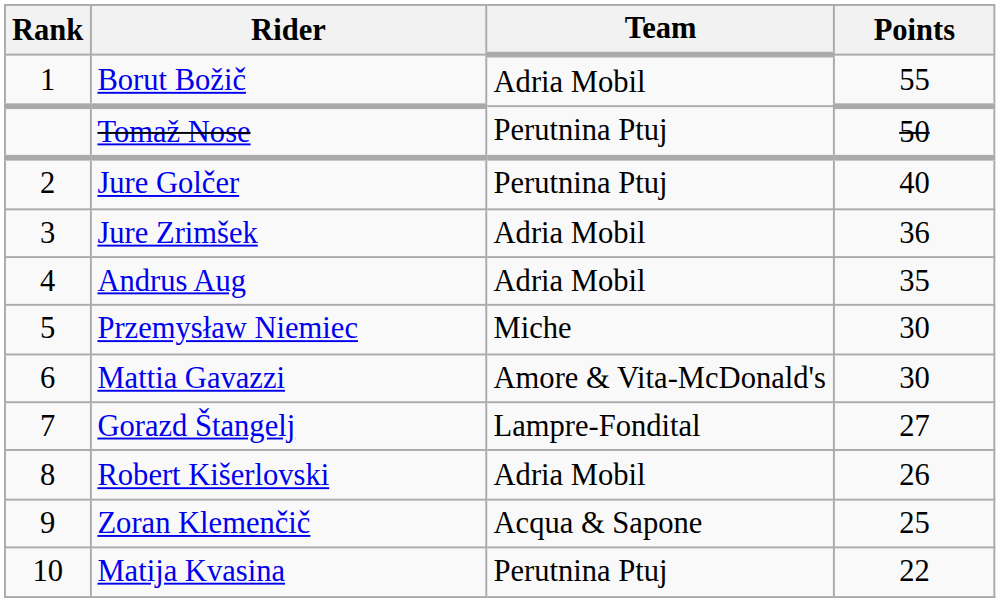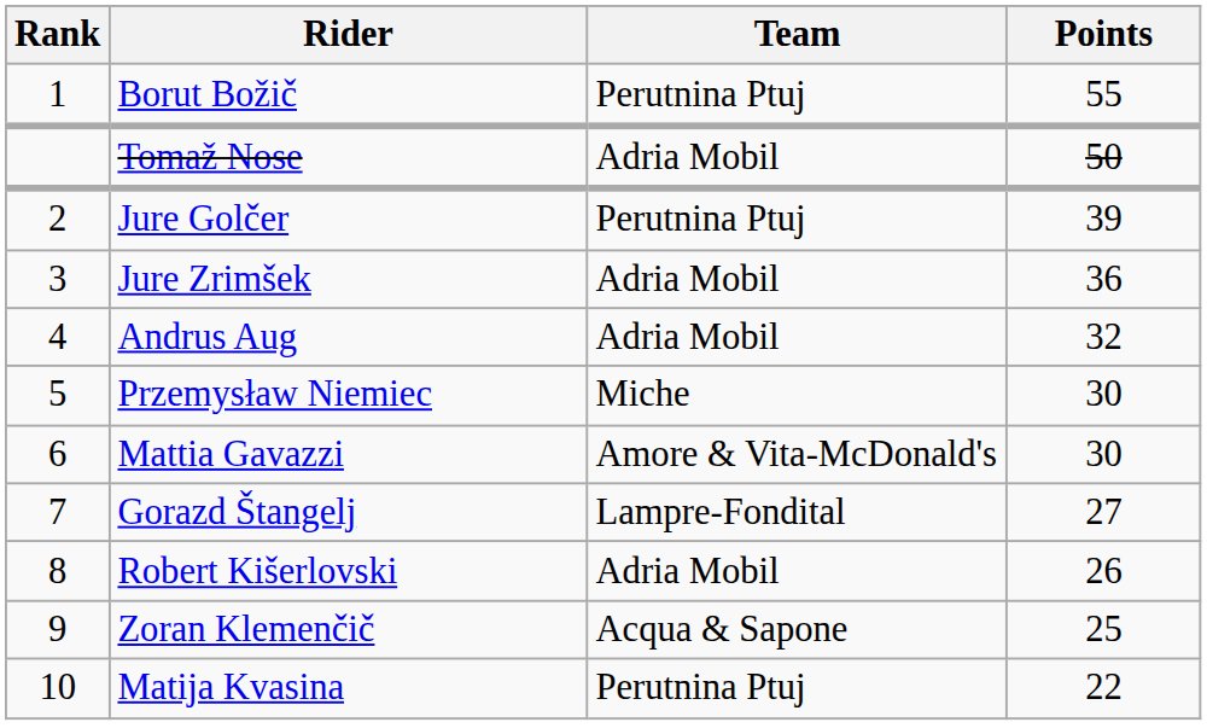 <table class="wikitable">
 <tr>
 <th>Rank</th>
 <th>Rider</th>
 <th>Team</th>
 <th>Points</th>
 </tr>
 <tr>
 <td align=center>1</td>
 <td width=200> <a href='#'>Borut Božič</a> </td>
-<td style="border-top-width:3px">Adria Mobil</td>
+<td width=175>Perutnina Ptuj</td>
 <td width=76 align=center>55</td>
 </tr>
 <tr>
 <td align=center style="border-top-width:3px"><s></s></td>
 <td style="border-top-width:3px"> <s><a href='#'>Tomaž Nose</a></s></td>
-<td width=175>Perutnina Ptuj</td>
+<td style="border-top-width:3px">Adria Mobil</td>
 <td style="border-top-width:3px" align=center><s>50</s></td>
 </tr>
 <tr>
 <td align=center style="border-top-width:3px">2</td>
 <td style="border-top-width:3px"> <a href='#'>Jure Golčer</a> </td>
 <td style="border-top-width:3px">Perutnina Ptuj</td>
-<td style="border-top-width:3px" align=center>40</td>
+<td style="border-top-width:3px" align=center>39</td>
 </tr>
 <tr>
 <td align=center>3</td>
 <td> <a href='#'>Jure Zrimšek</a></td>
 <td>Adria Mobil</td>
 <td align=center>36</td>
 </tr>
 <tr>
 <td align=center>4</td>
 <td> <a href='#'>Andrus Aug</a></td>
 <td>Adria Mobil</td>
-<td align=center>35</td>
+<td align=center>32</td>
 </tr>
 <tr>
 <td align=center>5</td>
 <td> <a href='#'>Przemysław Niemiec</a></td>
 <td>Miche</td>
 <td align=center>30</td>
 </tr>
 <tr>
 <td align=center>6</td>
 <td> <a href='#'>Mattia Gavazzi</a></td>
 <td>Amore & Vita-McDonald's</td>
 <td align=center>30</td>
 </tr>
 <tr>
 <td align=center>7</td>
 <td> <a href='#'>Gorazd Štangelj</a></td>
 <td>Lampre-Fondital</td>
 <td align=center>27</td>
 </tr>
 <tr>
 <td align=center>8</td>
 <td> <a href='#'>Robert Kišerlovski</a> </td>
 <td>Adria Mobil</td>
 <td align=center>26</td>
 </tr>
 <tr>
 <td align=center>9</td>
 <td> <a href='#'>Zoran Klemenčič</a></td>
 <td>Acqua & Sapone</td>
 <td align=center>25</td>
 </tr>
 <tr>
 <td align=center>10</td>
 <td> <a href='#'>Matija Kvasina</a></td>
 <td>Perutnina Ptuj</td>
 <td align=center>22</td>
 </tr>
 </table>
